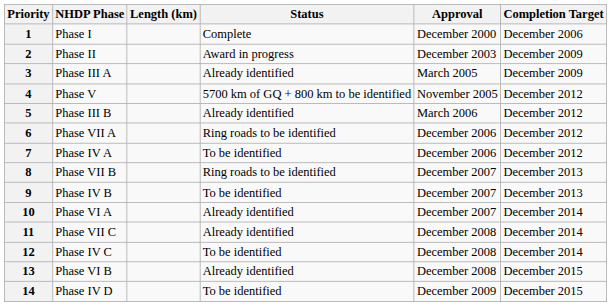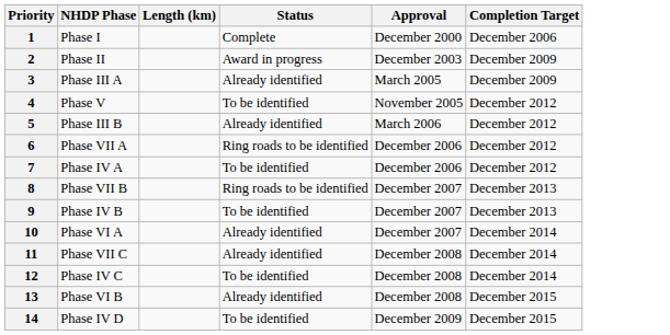 <table class="wikitable sortable">
 <tr>
 <th>Priority</th>
 <th>NHDP Phase</th>
 <th>Length (km)</th>
 <th>Status</th>
 <th>Approval</th>
 <th>Completion Target</th>
 </tr>
 <tr>
 <th>1</th>
 <td>Phase I</td>
 <td></td>
 <td>Complete</td>
 <td>December 2000</td>
 <td>December 2006</td>
 </tr>
 <tr>
 <th>2</th>
 <td>Phase II</td>
 <td></td>
 <td>Award in progress</td>
 <td>December 2003</td>
 <td>December 2009</td>
 </tr>
 <tr>
 <th>3</th>
 <td>Phase III A</td>
 <td></td>
 <td>Already identified</td>
 <td>March 2005</td>
 <td>December 2009</td>
 </tr>
 <tr>
 <th>4</th>
 <td>Phase V</td>
 <td></td>
-<td>5700 km of GQ + 800 km to be identified</td>
+<td>To be identified</td>
 <td>November 2005</td>
 <td>December 2012</td>
 </tr>
 <tr>
 <th>5</th>
 <td>Phase III B</td>
 <td></td>
 <td>Already identified</td>
 <td>March 2006</td>
 <td>December 2012</td>
 </tr>
 <tr>
 <th>6</th>
 <td>Phase VII A</td>
 <td></td>
 <td>Ring roads to be identified</td>
 <td>December 2006</td>
 <td>December 2012</td>
 </tr>
 <tr>
 <th>7</th>
 <td>Phase IV A</td>
 <td></td>
 <td>To be identified</td>
 <td>December 2006</td>
 <td>December 2012</td>
 </tr>
 <tr>
 <th>8</th>
 <td>Phase VII B</td>
 <td></td>
 <td>Ring roads to be identified</td>
 <td>December 2007</td>
 <td>December 2013</td>
 </tr>
 <tr>
 <th>9</th>
 <td>Phase IV B</td>
 <td></td>
 <td>To be identified</td>
 <td>December 2007</td>
 <td>December 2013</td>
 </tr>
 <tr>
 <th>10</th>
 <td>Phase VI A</td>
 <td></td>
 <td>Already identified</td>
 <td>December 2007</td>
 <td>December 2014</td>
 </tr>
 <tr>
 <th>11</th>
 <td>Phase VII C</td>
 <td></td>
 <td>Already identified</td>
 <td>December 2008</td>
 <td>December 2014</td>
 </tr>
 <tr>
 <th>12</th>
 <td>Phase IV C</td>
 <td></td>
 <td>To be identified</td>
 <td>December 2008</td>
 <td>December 2014</td>
 </tr>
 <tr>
 <th>13</th>
 <td>Phase VI B</td>
 <td></td>
 <td>Already identified</td>
 <td>December 2008</td>
 <td>December 2015</td>
 </tr>
 <tr>
 <th>14</th>
 <td>Phase IV D</td>
 <td></td>
 <td>To be identified</td>
 <td>December 2009</td>
 <td>December 2015</td>
 </tr>
 </table>
